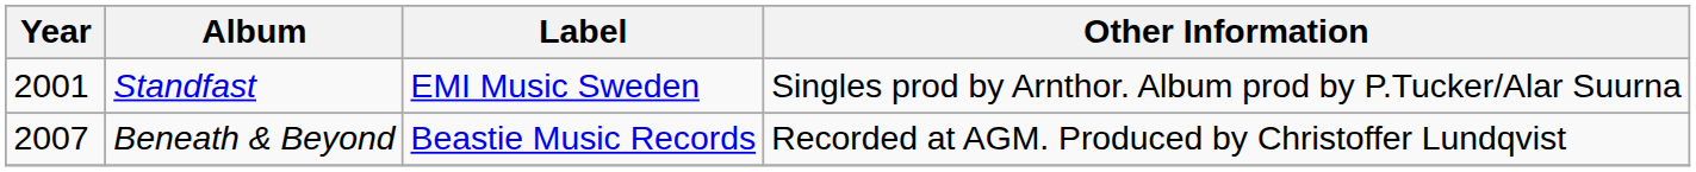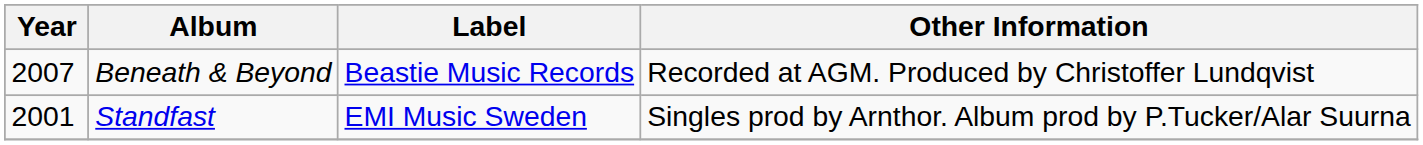 <table class="wikitable">
 <tr>
 <th align="center" valign="top" width="40">Year</th>
 <th>Album</th>
 <th>Label</th>
 <th>Other Information</th>
 </tr>
 <tr>
+<td align="left" valign="top">2007</td>
+<td align="left" valign="top"><em>Beneath & Beyond</em></td>
+<td align="left" valign="top"><a href='#'>Beastie Music Records</a></td>
+<td align="left" valign="top">Recorded at AGM. Produced by Christoffer Lundqvist</td>
+</tr>
+<tr>
 <td align="left" valign="top">2001</td>
 <td align="left" valign="top"><em><a href='#'>Standfast</a></em></td>
 <td align="left" valign="top"><a href='#'>EMI Music Sweden</a></td>
 <td align="left" valign="top">Singles prod by Arnthor. Album prod by  P.Tucker/Alar Suurna</td>
 </tr>
 <tr>
-<td align="left" valign="top">2007</td>
-<td align="left" valign="top"><em>Beneath & Beyond</em></td>
-<td align="left" valign="top"><a href='#'>Beastie Music Records</a></td>
-<td align="left" valign="top">Recorded at AGM. Produced by Christoffer Lundqvist</td>
-</tr>
-<tr>
 </tr>
 </table>
